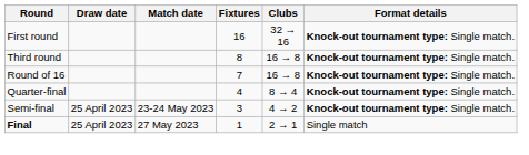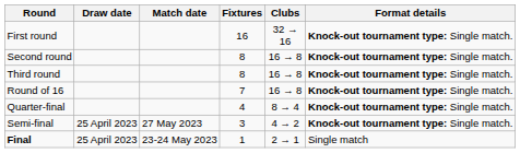 <table class="wikitable" style="font-size:90%">
 <tr>
 <th>Round</th>
 <th>Draw date</th>
 <th>Match date</th>
 <th>Fixtures</th>
 <th width=50>Clubs</th>
 <th>Format details</th>
 </tr>
 <tr>
 <td>First round</td>
 <td style="text-align:left;"></td>
 <td style="text-align:left;"></td>
 <td style="text-align:center;">16</td>
 <td style="text-align:center;">32 → 16</td>
+<td><strong>Knock-out tournament type:</strong> Single match.</td>
+</tr>
+<tr>
+<td>Second round</td>
+<td style="text-align:left;"></td>
+<td style="text-align:left;"></td>
+<td style="text-align:center;">8</td>
+<td style="text-align:center;">16 → 8</td>
 <td><strong>Knock-out tournament type:</strong> Single match.</td>
 </tr>
 <tr>
 <td>Third round</td>
 <td style="text-align:left;"></td>
 <td style="text-align:left;"></td>
 <td style="text-align:center;">8</td>
 <td style="text-align:center;">16 → 8</td>
 <td><strong>Knock-out tournament type:</strong> Single match.</td>
 </tr>
 <tr>
 <td>Round of 16</td>
 <td style="text-align:left;"></td>
 <td style="text-align:left;"></td>
 <td style="text-align:center;">7</td>
 <td style="text-align:center;">16 → 8</td>
 <td><strong>Knock-out tournament type:</strong> Single match.</td>
 </tr>
 <tr>
 <td>Quarter-final</td>
 <td style="text-align:left;"></td>
 <td style="text-align:left;"></td>
 <td style="text-align:center;">4</td>
 <td style="text-align:center;">8 → 4</td>
 <td><strong>Knock-out tournament type:</strong> Single match.</td>
 </tr>
 <tr>
 <td>Semi-final</td>
 <td style="text-align:left;">25 April 2023</td>
-<td style="text-align:left;">23-24 May 2023</td>
+<td style="text-align:left;">27 May 2023</td>
 <td style="text-align:center;">3</td>
 <td style="text-align:center;">4 → 2</td>
 <td><strong>Knock-out tournament type:</strong> Single match.</td>
 </tr>
 <tr>
 <td><strong>Final</strong></td>
 <td style="text-align:left;">25 April 2023</td>
-<td style="text-align:left;">27 May 2023</td>
+<td style="text-align:left;">23-24 May 2023</td>
 <td style="text-align:center;">1</td>
 <td style="text-align:center;">2 → 1</td>
 <td>Single match</td>
 </tr>
 </table>
